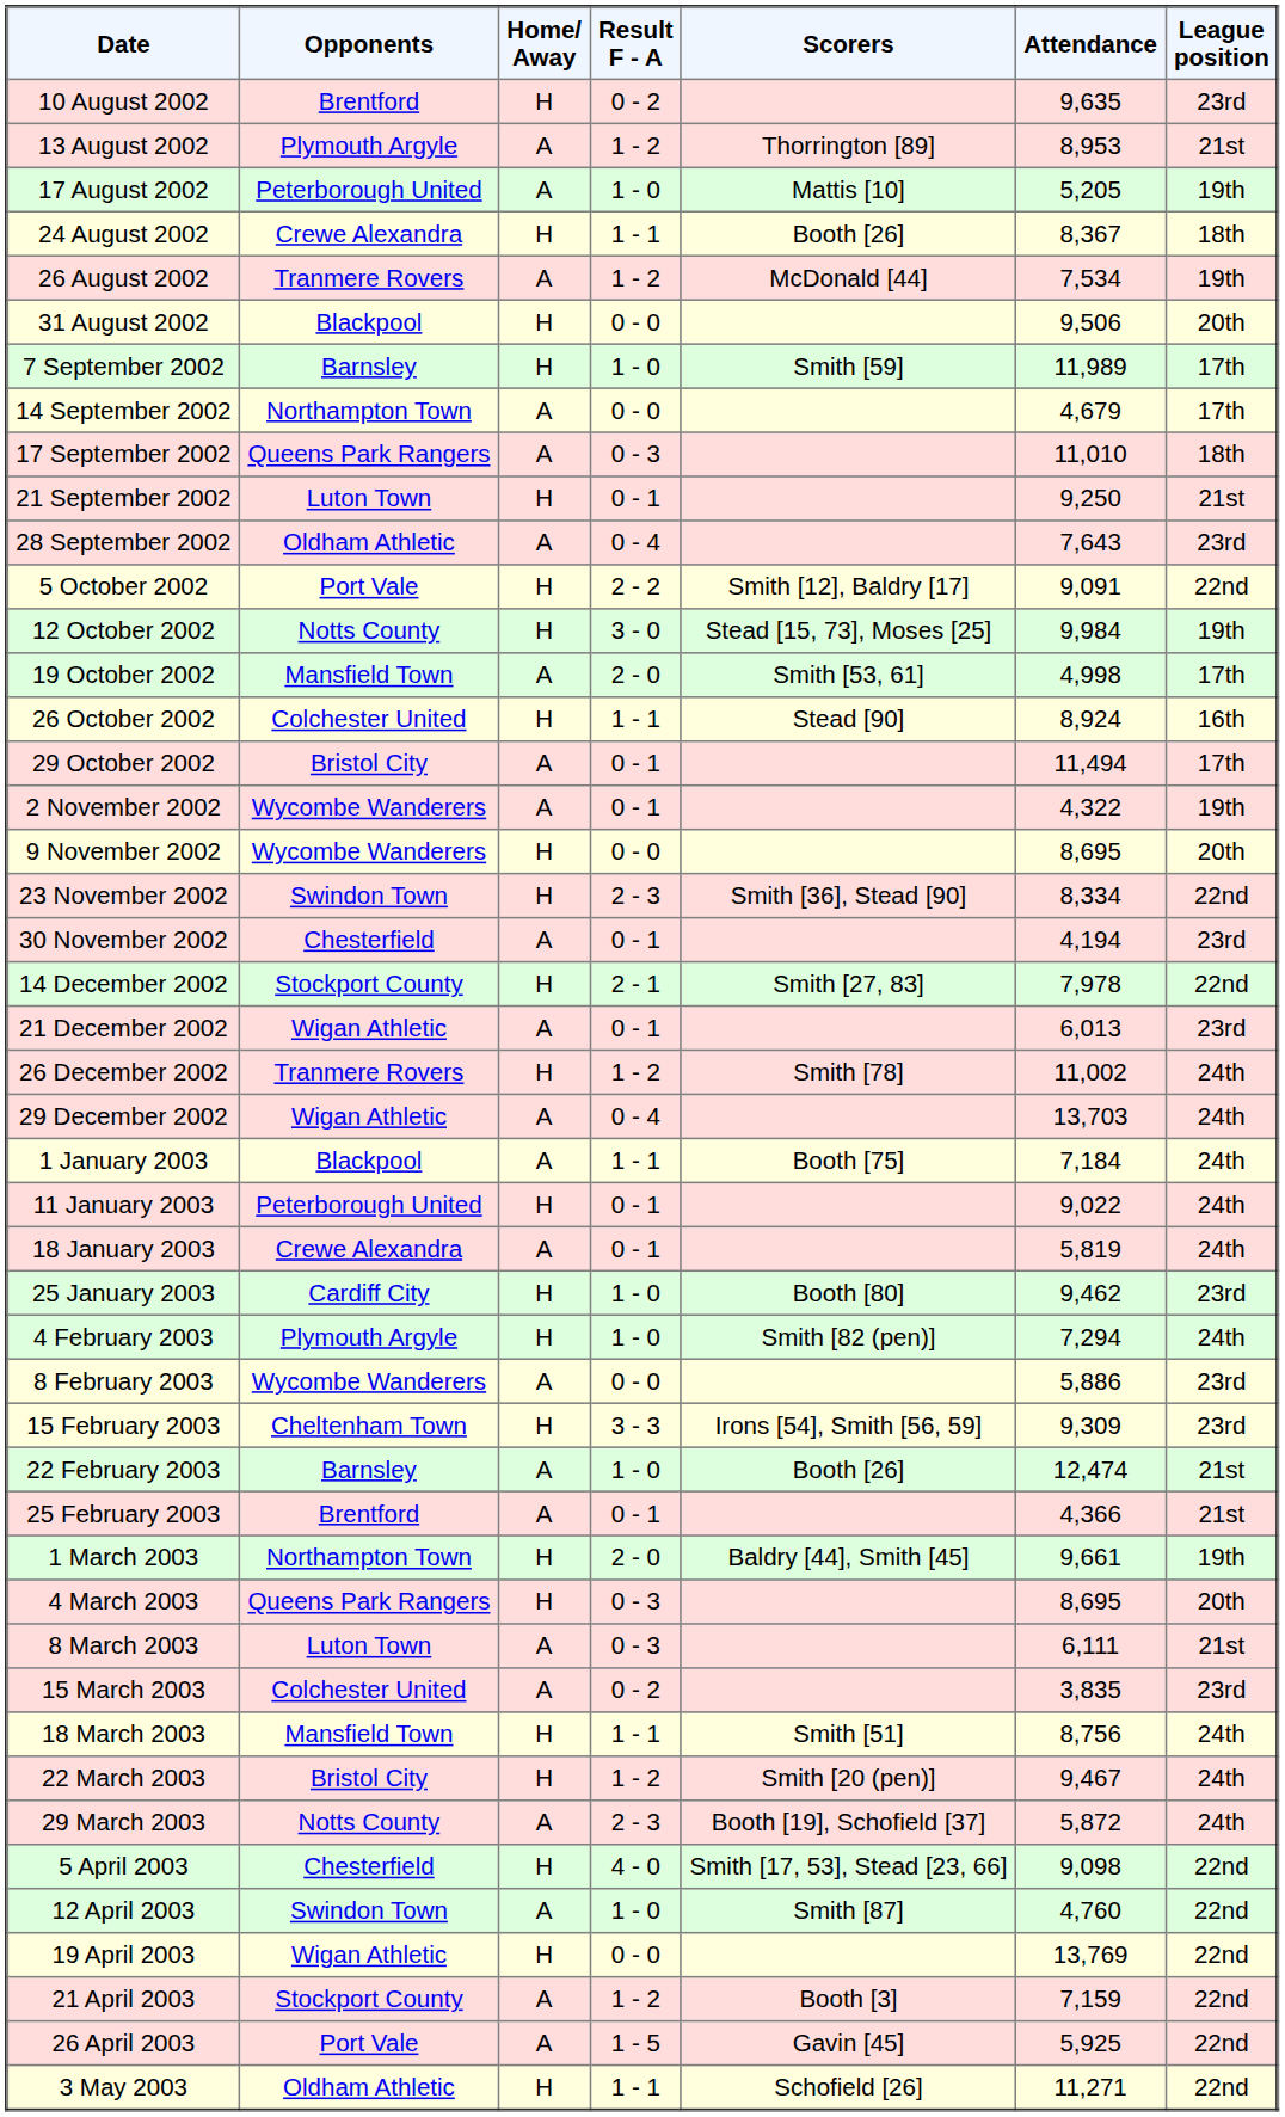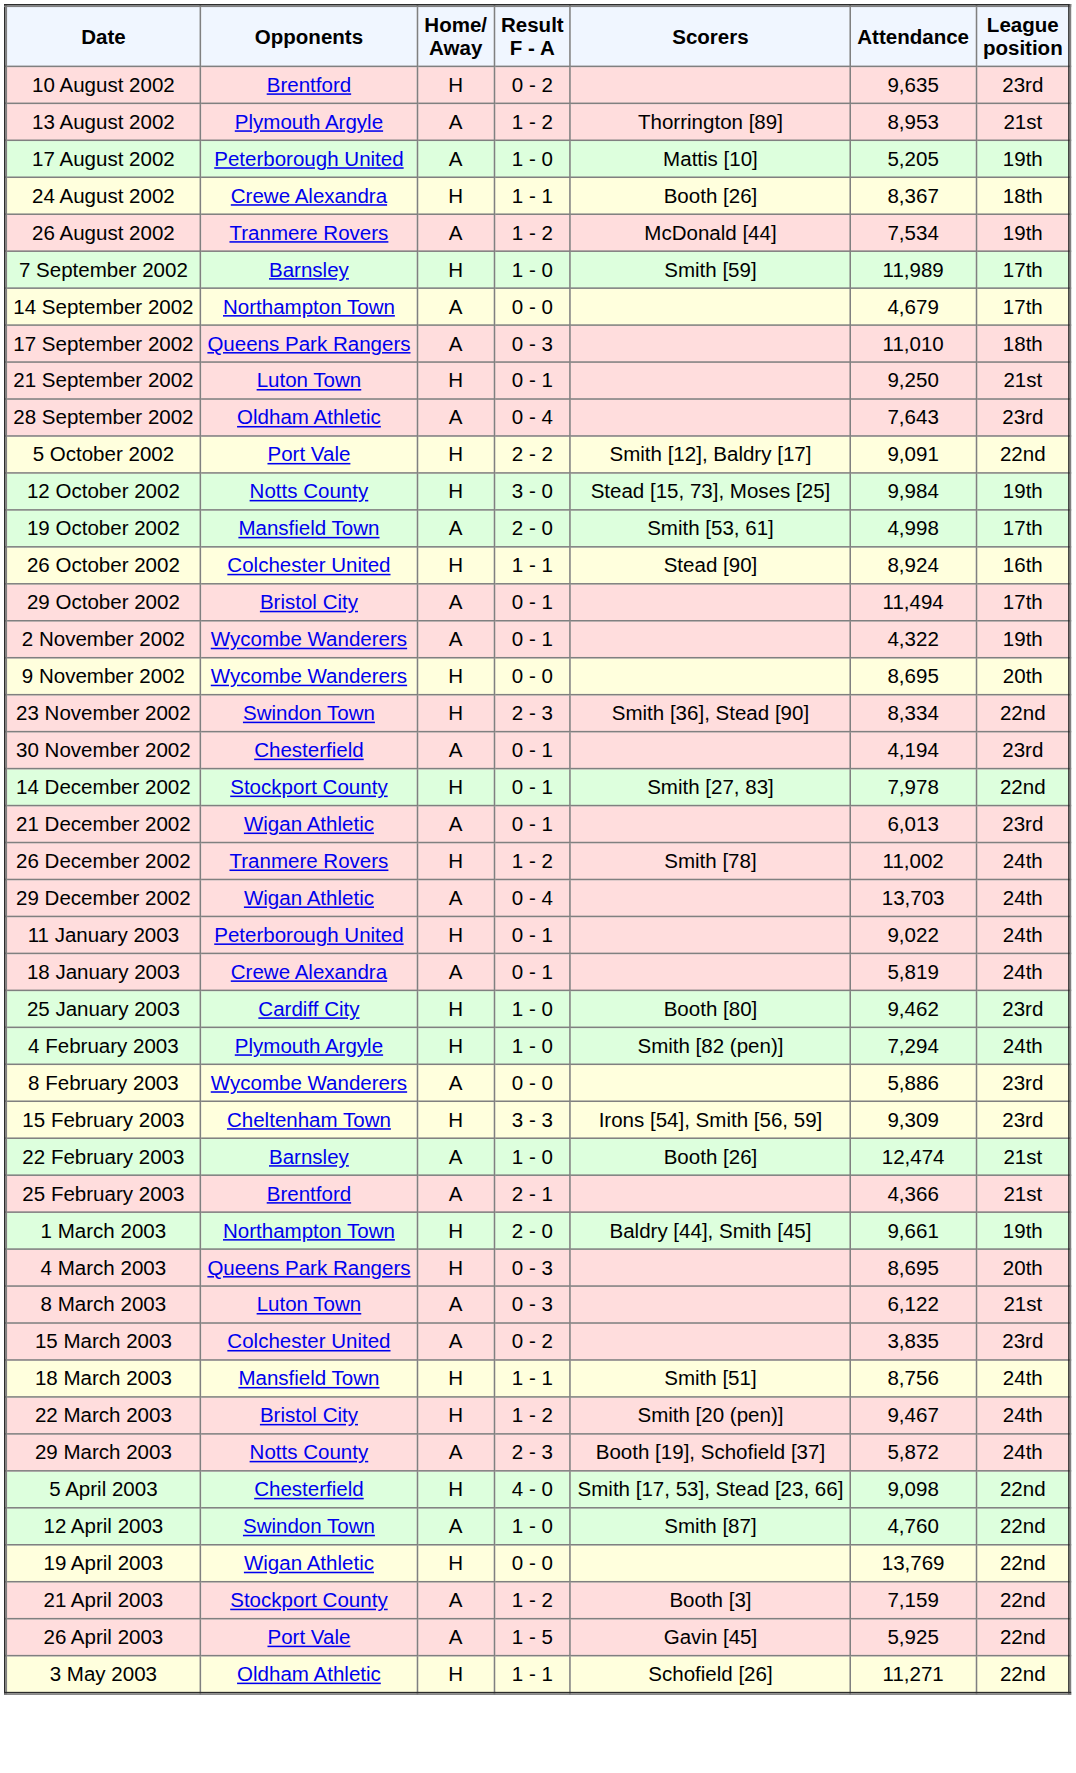 <table border="2" cellpadding="4" style="border-collapse:collapse; text-align:center; font-size:smaller;">
 <tr style="background:#f0f6ff;">
 <th><strong>Date</strong></th>
 <th><strong>Opponents</strong></th>
 <th><strong>Home/<br>Away</strong></th>
 <th><strong>Result<br>F - A</strong></th>
 <th><strong>Scorers</strong></th>
 <th><strong>Attendance</strong></th>
 <th><strong>League<br>position</strong></th>
 </tr>
 <tr bgcolor="#ffdddd">
 <td>10 August 2002</td>
 <td><a href='#'>Brentford</a></td>
 <td>H</td>
 <td>0 - 2</td>
 <td></td>
 <td>9,635</td>
 <td>23rd</td>
 </tr>
 <tr bgcolor="#ffdddd">
 <td>13 August 2002</td>
 <td><a href='#'>Plymouth Argyle</a></td>
 <td>A</td>
 <td>1 - 2</td>
 <td>Thorrington [89]</td>
 <td>8,953</td>
 <td>21st</td>
 </tr>
 <tr bgcolor="#ddffdd">
 <td>17 August 2002</td>
 <td><a href='#'>Peterborough United</a></td>
 <td>A</td>
 <td>1 - 0</td>
 <td>Mattis [10]</td>
 <td>5,205</td>
 <td>19th</td>
 </tr>
 <tr bgcolor="#ffffdd">
 <td>24 August 2002</td>
 <td><a href='#'>Crewe Alexandra</a></td>
 <td>H</td>
 <td>1 - 1</td>
 <td>Booth [26]</td>
 <td>8,367</td>
 <td>18th</td>
 </tr>
 <tr bgcolor="#ffdddd">
 <td>26 August 2002</td>
 <td><a href='#'>Tranmere Rovers</a></td>
 <td>A</td>
 <td>1 - 2</td>
 <td>McDonald [44]</td>
 <td>7,534</td>
 <td>19th</td>
-</tr>
-<tr bgcolor="#ffffdd">
-<td>31 August 2002</td>
-<td><a href='#'>Blackpool</a></td>
-<td>H</td>
-<td>0 - 0</td>
-<td></td>
-<td>9,506</td>
-<td>20th</td>
 </tr>
 <tr bgcolor="#ddffdd">
 <td>7 September 2002</td>
 <td><a href='#'>Barnsley</a></td>
 <td>H</td>
 <td>1 - 0</td>
 <td>Smith [59]</td>
 <td>11,989</td>
 <td>17th</td>
 </tr>
 <tr bgcolor="#ffffdd">
 <td>14 September 2002</td>
 <td><a href='#'>Northampton Town</a></td>
 <td>A</td>
 <td>0 - 0</td>
 <td></td>
 <td>4,679</td>
 <td>17th</td>
 </tr>
 <tr bgcolor="#ffdddd">
 <td>17 September 2002</td>
 <td><a href='#'>Queens Park Rangers</a></td>
 <td>A</td>
 <td>0 - 3</td>
 <td></td>
 <td>11,010</td>
 <td>18th</td>
 </tr>
 <tr bgcolor="#ffdddd">
 <td>21 September 2002</td>
 <td><a href='#'>Luton Town</a></td>
 <td>H</td>
 <td>0 - 1</td>
 <td></td>
 <td>9,250</td>
 <td>21st</td>
 </tr>
 <tr bgcolor="#ffdddd">
 <td>28 September 2002</td>
 <td><a href='#'>Oldham Athletic</a></td>
 <td>A</td>
 <td>0 - 4</td>
 <td></td>
 <td>7,643</td>
 <td>23rd</td>
 </tr>
 <tr bgcolor="#ffffdd">
 <td>5 October 2002</td>
 <td><a href='#'>Port Vale</a></td>
 <td>H</td>
 <td>2 - 2</td>
 <td>Smith [12], Baldry [17]</td>
 <td>9,091</td>
 <td>22nd</td>
 </tr>
 <tr bgcolor="#ddffdd">
 <td>12 October 2002</td>
 <td><a href='#'>Notts County</a></td>
 <td>H</td>
 <td>3 - 0</td>
 <td>Stead [15, 73], Moses [25]</td>
 <td>9,984</td>
 <td>19th</td>
 </tr>
 <tr bgcolor="#ddffdd">
 <td>19 October 2002</td>
 <td><a href='#'>Mansfield Town</a></td>
 <td>A</td>
 <td>2 - 0</td>
 <td>Smith [53, 61]</td>
 <td>4,998</td>
 <td>17th</td>
 </tr>
 <tr bgcolor="#ffffdd">
 <td>26 October 2002</td>
 <td><a href='#'>Colchester United</a></td>
 <td>H</td>
 <td>1 - 1</td>
 <td>Stead [90]</td>
 <td>8,924</td>
 <td>16th</td>
 </tr>
 <tr bgcolor="#ffdddd">
 <td>29 October 2002</td>
 <td><a href='#'>Bristol City</a></td>
 <td>A</td>
 <td>0 - 1</td>
 <td></td>
 <td>11,494</td>
 <td>17th</td>
 </tr>
 <tr bgcolor="#ffdddd">
 <td>2 November 2002</td>
 <td><a href='#'>Wycombe Wanderers</a></td>
 <td>A</td>
 <td>0 - 1</td>
 <td></td>
 <td>4,322</td>
 <td>19th</td>
 </tr>
 <tr bgcolor="#ffffdd">
 <td>9 November 2002</td>
 <td><a href='#'>Wycombe Wanderers</a></td>
 <td>H</td>
 <td>0 - 0</td>
 <td></td>
 <td>8,695</td>
 <td>20th</td>
 </tr>
 <tr bgcolor="#ffdddd">
 <td>23 November 2002</td>
 <td><a href='#'>Swindon Town</a></td>
 <td>H</td>
 <td>2 - 3</td>
 <td>Smith [36], Stead [90]</td>
 <td>8,334</td>
 <td>22nd</td>
 </tr>
 <tr bgcolor="#ffdddd">
 <td>30 November 2002</td>
 <td><a href='#'>Chesterfield</a></td>
 <td>A</td>
 <td>0 - 1</td>
 <td></td>
 <td>4,194</td>
 <td>23rd</td>
 </tr>
 <tr bgcolor="#ddffdd">
 <td>14 December 2002</td>
 <td><a href='#'>Stockport County</a></td>
 <td>H</td>
-<td>2 - 1</td>
+<td>0 - 1</td>
 <td>Smith [27, 83]</td>
 <td>7,978</td>
 <td>22nd</td>
 </tr>
 <tr bgcolor="#ffdddd">
 <td>21 December 2002</td>
 <td><a href='#'>Wigan Athletic</a></td>
 <td>A</td>
 <td>0 - 1</td>
 <td></td>
 <td>6,013</td>
 <td>23rd</td>
 </tr>
 <tr bgcolor="#ffdddd">
 <td>26 December 2002</td>
 <td><a href='#'>Tranmere Rovers</a></td>
 <td>H</td>
 <td>1 - 2</td>
 <td>Smith [78]</td>
 <td>11,002</td>
 <td>24th</td>
 </tr>
 <tr bgcolor="#ffdddd">
 <td>29 December 2002</td>
 <td><a href='#'>Wigan Athletic</a></td>
 <td>A</td>
 <td>0 - 4</td>
 <td></td>
 <td>13,703</td>
-<td>24th</td>
-</tr>
-<tr bgcolor="#ffffdd">
-<td>1 January 2003</td>
-<td><a href='#'>Blackpool</a></td>
-<td>A</td>
-<td>1 - 1</td>
-<td>Booth [75]</td>
-<td>7,184</td>
 <td>24th</td>
 </tr>
 <tr bgcolor="#ffdddd">
 <td>11 January 2003</td>
 <td><a href='#'>Peterborough United</a></td>
 <td>H</td>
 <td>0 - 1</td>
 <td></td>
 <td>9,022</td>
 <td>24th</td>
 </tr>
 <tr bgcolor="#ffdddd">
 <td>18 January 2003</td>
 <td><a href='#'>Crewe Alexandra</a></td>
 <td>A</td>
 <td>0 - 1</td>
 <td></td>
 <td>5,819</td>
 <td>24th</td>
 </tr>
 <tr bgcolor="#ddffdd">
 <td>25 January 2003</td>
 <td><a href='#'>Cardiff City</a></td>
 <td>H</td>
 <td>1 - 0</td>
 <td>Booth [80]</td>
 <td>9,462</td>
 <td>23rd</td>
 </tr>
 <tr bgcolor="#ddffdd">
 <td>4 February 2003</td>
 <td><a href='#'>Plymouth Argyle</a></td>
 <td>H</td>
 <td>1 - 0</td>
 <td>Smith [82 (pen)]</td>
 <td>7,294</td>
 <td>24th</td>
 </tr>
 <tr bgcolor="#ffffdd">
 <td>8 February 2003</td>
 <td><a href='#'>Wycombe Wanderers</a></td>
 <td>A</td>
 <td>0 - 0</td>
 <td></td>
 <td>5,886</td>
 <td>23rd</td>
 </tr>
 <tr bgcolor="#ffffdd">
 <td>15 February 2003</td>
 <td><a href='#'>Cheltenham Town</a></td>
 <td>H</td>
 <td>3 - 3</td>
 <td>Irons [54], Smith [56, 59]</td>
 <td>9,309</td>
 <td>23rd</td>
 </tr>
 <tr bgcolor="#ddffdd">
 <td>22 February 2003</td>
 <td><a href='#'>Barnsley</a></td>
 <td>A</td>
 <td>1 - 0</td>
 <td>Booth [26]</td>
 <td>12,474</td>
 <td>21st</td>
 </tr>
 <tr bgcolor="#ffdddd">
 <td>25 February 2003</td>
 <td><a href='#'>Brentford</a></td>
 <td>A</td>
-<td>0 - 1</td>
+<td>2 - 1</td>
 <td></td>
 <td>4,366</td>
 <td>21st</td>
 </tr>
 <tr bgcolor="#ddffdd">
 <td>1 March 2003</td>
 <td><a href='#'>Northampton Town</a></td>
 <td>H</td>
 <td>2 - 0</td>
 <td>Baldry [44], Smith [45]</td>
 <td>9,661</td>
 <td>19th</td>
 </tr>
 <tr bgcolor="#ffdddd">
 <td>4 March 2003</td>
 <td><a href='#'>Queens Park Rangers</a></td>
 <td>H</td>
 <td>0 - 3</td>
 <td></td>
 <td>8,695</td>
 <td>20th</td>
 </tr>
 <tr bgcolor="#ffdddd">
 <td>8 March 2003</td>
 <td><a href='#'>Luton Town</a></td>
 <td>A</td>
 <td>0 - 3</td>
 <td></td>
-<td>6,111</td>
+<td>6,122</td>
 <td>21st</td>
 </tr>
 <tr bgcolor="#ffdddd">
 <td>15 March 2003</td>
 <td><a href='#'>Colchester United</a></td>
 <td>A</td>
 <td>0 - 2</td>
 <td></td>
 <td>3,835</td>
 <td>23rd</td>
 </tr>
 <tr bgcolor="#ffffdd">
 <td>18 March 2003</td>
 <td><a href='#'>Mansfield Town</a></td>
 <td>H</td>
 <td>1 - 1</td>
 <td>Smith [51]</td>
 <td>8,756</td>
 <td>24th</td>
 </tr>
 <tr bgcolor="#ffdddd">
 <td>22 March 2003</td>
 <td><a href='#'>Bristol City</a></td>
 <td>H</td>
 <td>1 - 2</td>
 <td>Smith [20 (pen)]</td>
 <td>9,467</td>
 <td>24th</td>
 </tr>
 <tr bgcolor="#ffdddd">
 <td>29 March 2003</td>
 <td><a href='#'>Notts County</a></td>
 <td>A</td>
 <td>2 - 3</td>
 <td>Booth [19], Schofield [37]</td>
 <td>5,872</td>
 <td>24th</td>
 </tr>
 <tr bgcolor="#ddffdd">
 <td>5 April 2003</td>
 <td><a href='#'>Chesterfield</a></td>
 <td>H</td>
 <td>4 - 0</td>
 <td>Smith [17, 53], Stead [23, 66]</td>
 <td>9,098</td>
 <td>22nd</td>
 </tr>
 <tr bgcolor="#ddffdd">
 <td>12 April 2003</td>
 <td><a href='#'>Swindon Town</a></td>
 <td>A</td>
 <td>1 - 0</td>
 <td>Smith [87]</td>
 <td>4,760</td>
 <td>22nd</td>
 </tr>
 <tr bgcolor="#ffffdd">
 <td>19 April 2003</td>
 <td><a href='#'>Wigan Athletic</a></td>
 <td>H</td>
 <td>0 - 0</td>
 <td></td>
 <td>13,769</td>
 <td>22nd</td>
 </tr>
 <tr bgcolor="#ffdddd">
 <td>21 April 2003</td>
 <td><a href='#'>Stockport County</a></td>
 <td>A</td>
 <td>1 - 2</td>
 <td>Booth [3]</td>
 <td>7,159</td>
 <td>22nd</td>
 </tr>
 <tr bgcolor="#ffdddd">
 <td>26 April 2003</td>
 <td><a href='#'>Port Vale</a></td>
 <td>A</td>
 <td>1 - 5</td>
 <td>Gavin [45]</td>
 <td>5,925</td>
 <td>22nd</td>
 </tr>
 <tr bgcolor="#ffffdd">
 <td>3 May 2003</td>
 <td><a href='#'>Oldham Athletic</a></td>
 <td>H</td>
 <td>1 - 1</td>
 <td>Schofield [26]</td>
 <td>11,271</td>
 <td>22nd</td>
 </tr>
 </table>
